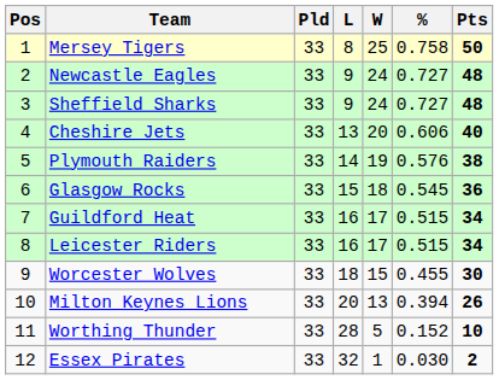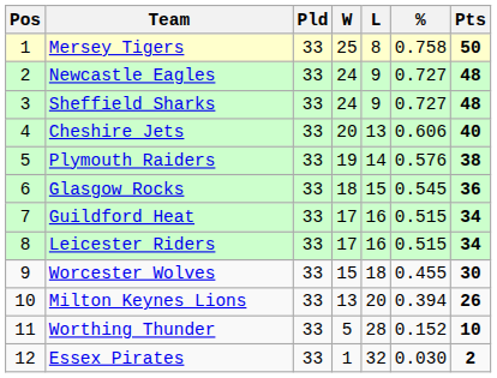 <table class="wikitable" style="text-align: center;">
 <tr>
 <th>Pos</th>
 <th scope="col" style="width: 180px;">Team</th>
 <th>Pld</th>
+<th>W</th>
 <th>L</th>
-<th>W</th>
 <th>%</th>
 <th>Pts</th>
 </tr>
 <tr style="background: #ffffcc;">
 <td>1</td>
 <td style="text-align:left;"><a href='#'>Mersey Tigers</a></td>
 <td>33</td>
+<td>25</td>
 <td>8</td>
-<td>25</td>
 <td>0.758</td>
 <td><strong>50</strong></td>
 </tr>
 <tr style="background: #ccffcc;">
 <td>2</td>
 <td style="text-align:left;"><a href='#'>Newcastle Eagles</a></td>
 <td>33</td>
+<td>24</td>
 <td>9</td>
-<td>24</td>
 <td>0.727</td>
 <td><strong>48</strong></td>
 </tr>
 <tr style="background: #ccffcc;">
 <td>3</td>
 <td style="text-align:left;"><a href='#'>Sheffield Sharks</a></td>
 <td>33</td>
+<td>24</td>
 <td>9</td>
-<td>24</td>
 <td>0.727</td>
 <td><strong>48</strong></td>
 </tr>
 <tr style="background: #ccffcc;">
 <td>4</td>
 <td style="text-align:left;"><a href='#'>Cheshire Jets</a></td>
 <td>33</td>
+<td>20</td>
 <td>13</td>
-<td>20</td>
 <td>0.606</td>
 <td><strong>40</strong></td>
 </tr>
 <tr style="background: #ccffcc;">
 <td>5</td>
 <td style="text-align:left;"><a href='#'>Plymouth Raiders</a></td>
 <td>33</td>
+<td>19</td>
 <td>14</td>
-<td>19</td>
 <td>0.576</td>
 <td><strong>38</strong></td>
 </tr>
 <tr style="background: #ccffcc;">
 <td>6</td>
 <td style="text-align:left;"><a href='#'>Glasgow Rocks</a></td>
 <td>33</td>
+<td>18</td>
 <td>15</td>
-<td>18</td>
 <td>0.545</td>
 <td><strong>36</strong></td>
 </tr>
 <tr style="background: #ccffcc;">
 <td>7</td>
 <td style="text-align:left;"><a href='#'>Guildford Heat</a></td>
 <td>33</td>
+<td>17</td>
 <td>16</td>
-<td>17</td>
 <td>0.515</td>
 <td><strong>34</strong></td>
 </tr>
 <tr style="background: #ccffcc;">
 <td>8</td>
 <td style="text-align:left;"><a href='#'>Leicester Riders</a></td>
 <td>33</td>
+<td>17</td>
 <td>16</td>
-<td>17</td>
 <td>0.515</td>
 <td><strong>34</strong></td>
 </tr>
 <tr>
 <td>9</td>
 <td style="text-align:left;"><a href='#'>Worcester Wolves</a></td>
 <td>33</td>
+<td>15</td>
 <td>18</td>
-<td>15</td>
 <td>0.455</td>
 <td><strong>30</strong></td>
 </tr>
 <tr>
 <td>10</td>
 <td style="text-align:left;"><a href='#'>Milton Keynes Lions</a></td>
 <td>33</td>
+<td>13</td>
 <td>20</td>
-<td>13</td>
 <td>0.394</td>
 <td><strong>26</strong></td>
 </tr>
 <tr>
 <td>11</td>
 <td style="text-align:left;"><a href='#'>Worthing Thunder</a></td>
 <td>33</td>
+<td>5</td>
 <td>28</td>
-<td>5</td>
 <td>0.152</td>
 <td><strong>10</strong></td>
 </tr>
 <tr>
 <td>12</td>
 <td style="text-align:left;"><a href='#'>Essex Pirates</a></td>
 <td>33</td>
+<td>1</td>
 <td>32</td>
-<td>1</td>
 <td>0.030</td>
 <td><strong>2</strong></td>
 </tr>
 </table>
